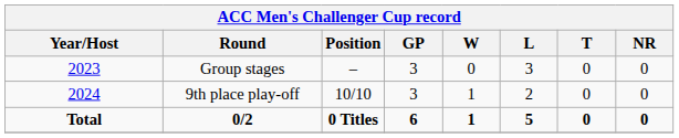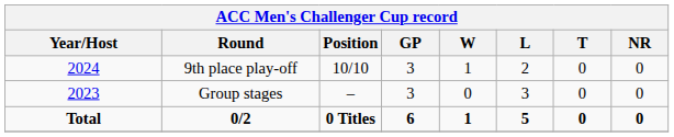 <table class="wikitable" style="text-align: center;">
 <tr>
 <th colspan=8><a href='#'>ACC Men's Challenger Cup record</a></th>
 </tr>
 <tr>
 <th width=150>Year/Host</th>
 <th width=150>Round</th>
 <th width=50>Position</th>
 <th width=50>GP</th>
 <th width=50>W</th>
 <th width=50>L</th>
 <th width=50>T</th>
 <th width=50>NR</th>
 </tr>
 <tr>
+<td> <a href='#'>2024</a></td>
+<td>9th place play-off</td>
+<td>10/10</td>
+<td>3</td>
+<td>1</td>
+<td>2</td>
+<td>0</td>
+<td>0</td>
+</tr>
+<tr>
 <td> <a href='#'>2023</a></td>
 <td>Group stages</td>
 <td>–</td>
 <td>3</td>
 <td>0</td>
 <td>3</td>
-<td>0</td>
-<td>0</td>
-</tr>
-<tr>
-<td> <a href='#'>2024</a></td>
-<td>9th place play-off</td>
-<td>10/10</td>
-<td>3</td>
-<td>1</td>
-<td>2</td>
 <td>0</td>
 <td>0</td>
 </tr>
 <tr>
 <td><strong>Total</strong></td>
 <td><strong>0/2</strong></td>
 <td><strong>0 Titles</strong></td>
 <td><strong>6</strong></td>
 <td><strong>1</strong></td>
 <td><strong>5</strong></td>
 <td><strong>0</strong></td>
 <td><strong>0</strong></td>
 </tr>
 <tr>
 </tr>
 </table>
